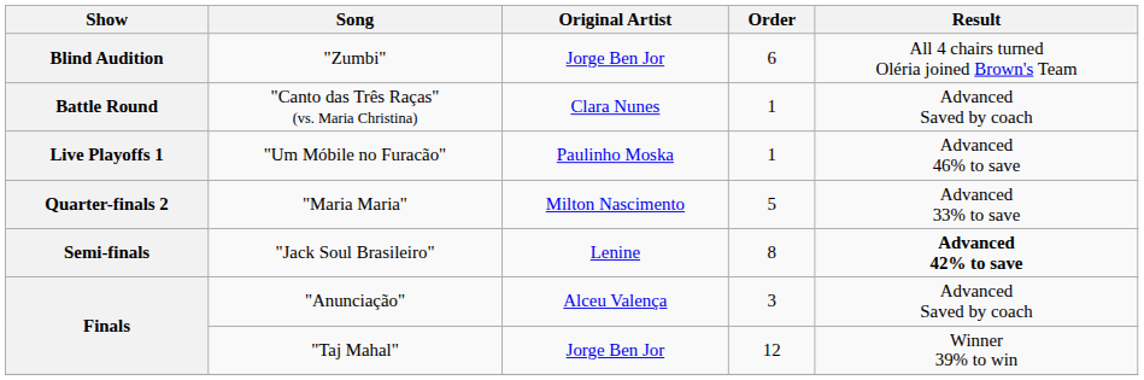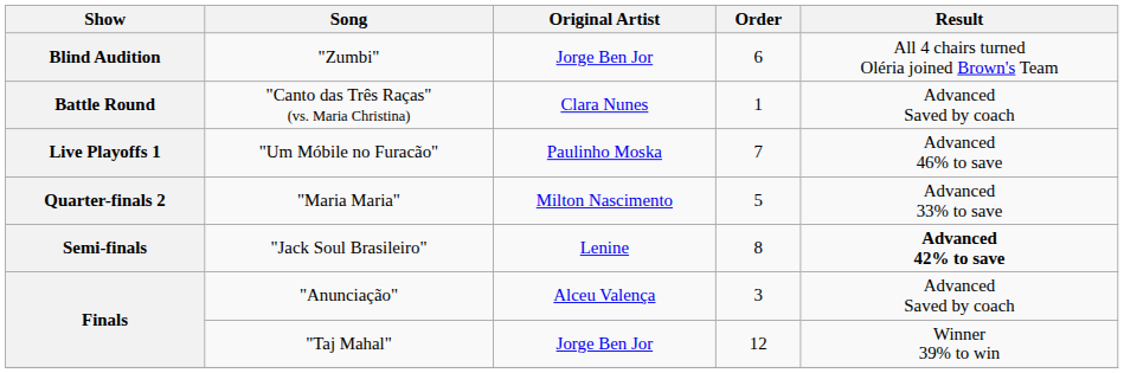 <table class="wikitable" style="text-align:center; font-size:100%; width:80%">
 <tr>
 <th scope="col">Show</th>
 <th scope="col">Song</th>
 <th scope="col">Original Artist</th>
 <th scope="col">Order</th>
 <th scope="col">Result</th>
 </tr>
 <tr>
 <th scope="row">Blind Audition</th>
 <td>"Zumbi"</td>
 <td><a href='#'>Jorge Ben Jor</a></td>
 <td>6</td>
 <td>All 4 chairs turned<br>Oléria joined <a href='#'>Brown's</a> Team</td>
 </tr>
 <tr>
 <th scope="row">Battle Round</th>
 <td>"Canto das Três Raças"<br><small>(vs. Maria Christina)</small></td>
 <td><a href='#'>Clara Nunes</a></td>
 <td>1</td>
 <td>Advanced<br>Saved by coach</td>
 </tr>
 <tr>
 <th scope="row">Live Playoffs 1</th>
 <td>"Um Móbile no Furacão"</td>
 <td><a href='#'>Paulinho Moska</a></td>
-<td>1</td>
+<td>7</td>
 <td>Advanced<br>46% to save</td>
 </tr>
 <tr>
 <th scope="row">Quarter-finals 2</th>
 <td>"Maria Maria"</td>
 <td><a href='#'>Milton Nascimento</a></td>
 <td>5</td>
 <td>Advanced<br>33% to save</td>
 </tr>
 <tr>
 <th scope="row">Semi-finals</th>
 <td>"Jack Soul Brasileiro"</td>
 <td><a href='#'>Lenine</a></td>
 <td>8</td>
 <td><strong>Advanced<br>42% to save</strong></td>
 </tr>
 <tr>
 <th rowspan="2" scope="row">Finals</th>
 <td>"Anunciação"</td>
 <td><a href='#'>Alceu Valença</a></td>
 <td>3</td>
 <td>Advanced<br>Saved by coach</td>
 </tr>
 <tr>
 <td>"Taj Mahal"</td>
 <td><a href='#'>Jorge Ben Jor</a></td>
 <td>12</td>
 <td>Winner<br>39% to win</td>
 </tr>
 <tr>
 </tr>
 </table>
